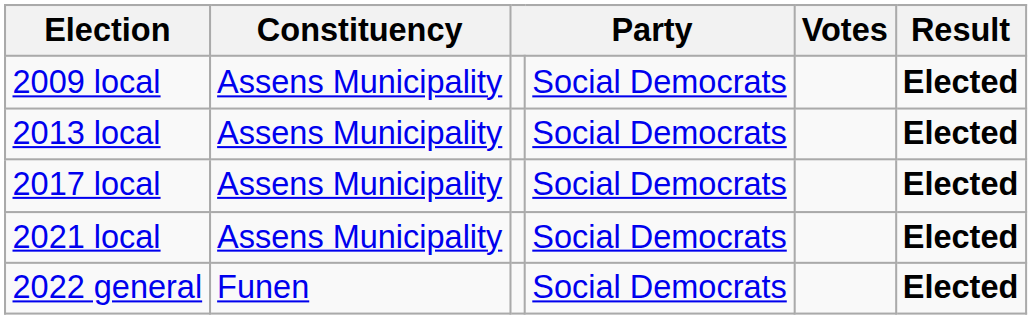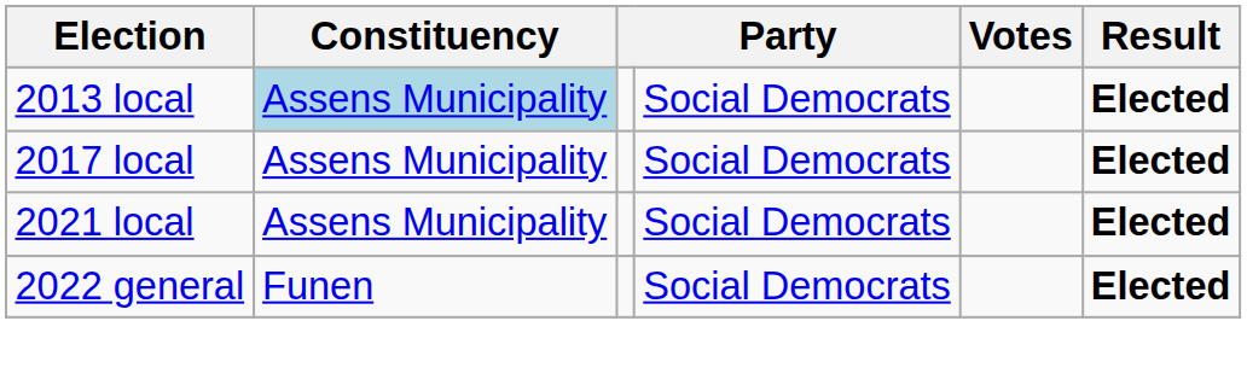 <table class="wikitable" style="text-align:left;">
 <tr>
 <th scope=col>Election</th>
 <th scope=col>Constituency</th>
 <th scope=col colspan="2">Party</th>
 <th scope=col>Votes</th>
 <th scope=col>Result</th>
 </tr>
 <tr>
-<td><a href='#'>2009 local</a></td>
-<td><a href='#'>Assens Municipality</a></td>
-<td></td>
-<td><a href='#'>Social Democrats</a></td>
-<td align=right></td>
-<td><strong>Elected</strong></td>
-</tr>
-<tr>
 <td><a href='#'>2013 local</a></td>
-<td><a href='#'>Assens Municipality</a></td>
+<td style="background: lightblue;"><a href='#'>Assens Municipality</a></td>
 <td></td>
 <td><a href='#'>Social Democrats</a></td>
 <td align=right></td>
 <td><strong>Elected</strong></td>
 </tr>
 <tr>
 <td><a href='#'>2017 local</a></td>
 <td><a href='#'>Assens Municipality</a></td>
 <td></td>
 <td><a href='#'>Social Democrats</a></td>
 <td align=right></td>
 <td><strong>Elected</strong></td>
 </tr>
 <tr>
 <td><a href='#'>2021 local</a></td>
 <td><a href='#'>Assens Municipality</a></td>
 <td></td>
 <td><a href='#'>Social Democrats</a></td>
 <td align=right></td>
 <td><strong>Elected</strong></td>
 </tr>
 <tr>
 <td><a href='#'>2022 general</a></td>
 <td><a href='#'>Funen</a></td>
 <td></td>
 <td><a href='#'>Social Democrats</a></td>
 <td align=right></td>
 <td><strong>Elected</strong></td>
 </tr>
 </table>
